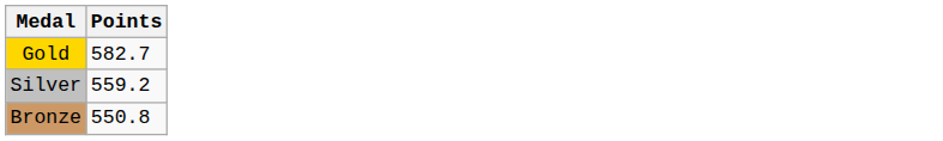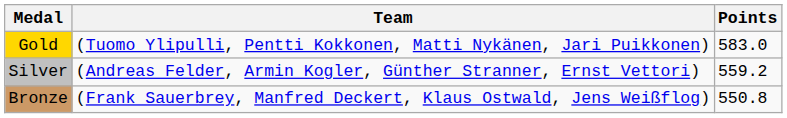 <table class="wikitable">
 <tr>
 <th>Medal</th>
+<th>Team</th>
 <th>Points</th>
 </tr>
 <tr>
 <td style="text-align:center;background-color:gold;">Gold</td>
-<td>582.7</td>
+<td> (<a href='#'>Tuomo Ylipulli</a>, <a href='#'>Pentti Kokkonen</a>, <a href='#'>Matti Nykänen</a>, <a href='#'>Jari Puikkonen</a>)</td>
+<td>583.0</td>
 </tr>
 <tr>
 <td style="text-align:center;background-color:silver;">Silver</td>
+<td> (<a href='#'>Andreas Felder</a>, <a href='#'>Armin Kogler</a>, <a href='#'>Günther Stranner</a>, <a href='#'>Ernst Vettori</a>)</td>
 <td>559.2</td>
 </tr>
 <tr>
 <td style="text-align:center;background-color:#CC9966;">Bronze</td>
+<td> (<a href='#'>Frank Sauerbrey</a>, <a href='#'>Manfred Deckert</a>, <a href='#'>Klaus Ostwald</a>, <a href='#'>Jens Weißflog</a>)</td>
 <td>550.8</td>
 </tr>
 </table>
